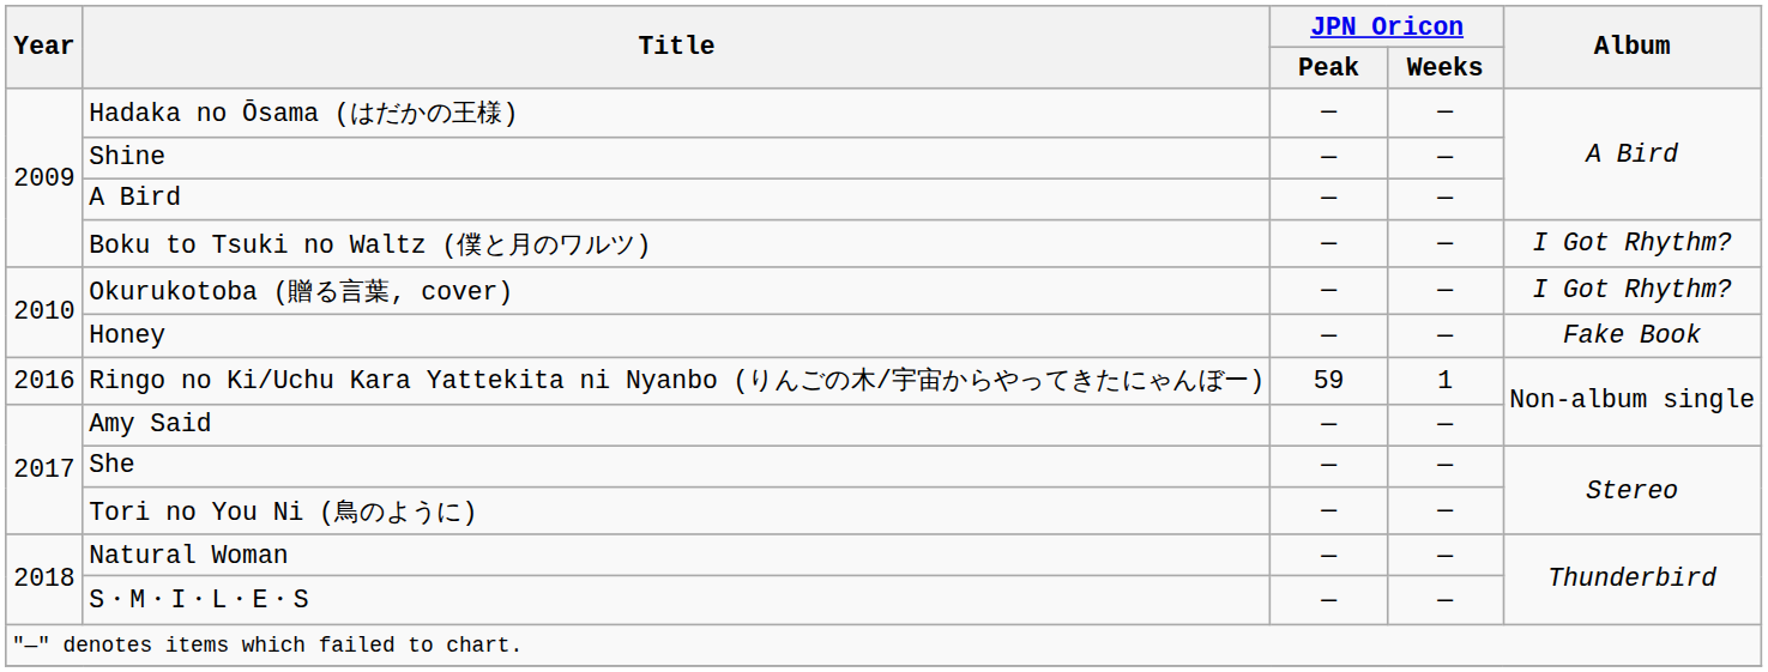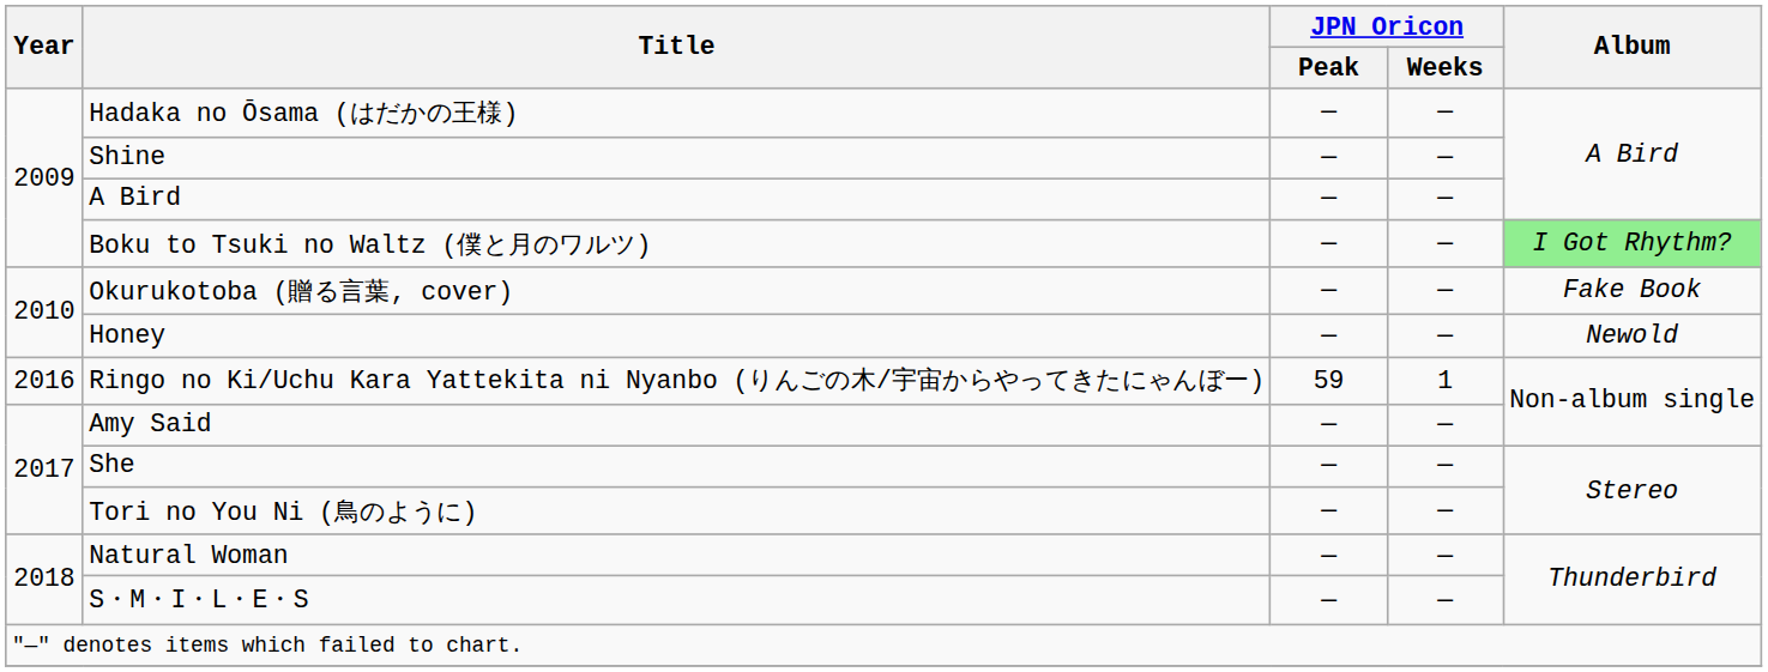 <table class="wikitable">
 <tr>
 <th rowspan="2" style="width:33px;">Year</th>
 <th rowspan="2">Title</th>
 <th colspan="2" style="width:106px;"><a href='#'>JPN Oricon</a></th>
 <th rowspan="2">Album</th>
 </tr>
 <tr>
 <th style="width:53px;">Peak</th>
 <th style="width:53px;">Weeks</th>
 </tr>
 <tr>
 <td rowspan="4" style="text-align:center;">2009</td>
 <td>Hadaka no Ōsama (はだかの王様)</td>
 <td style="text-align:center;">—</td>
 <td style="text-align:center;">—</td>
 <td rowspan="3" style="text-align:center;"><em>A Bird</em></td>
 </tr>
 <tr>
 <td>Shine</td>
 <td style="text-align:center;">—</td>
 <td style="text-align:center;">—</td>
 </tr>
 <tr>
 <td>A Bird</td>
 <td style="text-align:center;">—</td>
 <td style="text-align:center;">—</td>
 </tr>
 <tr>
 <td>Boku to Tsuki no Waltz (僕と月のワルツ)</td>
 <td style="text-align:center;">—</td>
 <td style="text-align:center;">—</td>
-<td style="text-align:center;"><em>I Got Rhythm?</em></td>
+<td style="background: lightgreen; text-align:center;"><em>I Got Rhythm?</em></td>
 </tr>
 <tr>
 <td rowspan="2" style="text-align:center;">2010</td>
 <td>Okurukotoba (贈る言葉, cover)</td>
 <td style="text-align:center;">—</td>
 <td style="text-align:center;">—</td>
-<td style="text-align:center;"><em>I Got Rhythm?</em></td>
+<td style="text-align:center;"><em>Fake Book</em></td>
 </tr>
 <tr>
 <td>Honey</td>
 <td style="text-align:center;">—</td>
 <td style="text-align:center;">—</td>
-<td style="text-align:center;"><em>Fake Book</em></td>
+<td style="text-align:center;"><em>Newold</em></td>
 </tr>
 <tr>
 <td style="text-align:center;">2016</td>
 <td>Ringo no Ki/Uchu Kara Yattekita ni Nyanbo (りんごの木/宇宙からやってきたにゃんぼー)</td>
 <td style="text-align:center;">59</td>
 <td style="text-align:center;">1</td>
 <td rowspan="2" style="text-align:center;">Non-album single</td>
 </tr>
 <tr>
 <td rowspan="3" style="text-align:center;">2017</td>
 <td>Amy Said</td>
 <td style="text-align:center;">—</td>
 <td style="text-align:center;">—</td>
 </tr>
 <tr>
 <td>She</td>
 <td style="text-align:center;">—</td>
 <td style="text-align:center;">—</td>
 <td rowspan="2" style="text-align:center;"><em>Stereo</em></td>
 </tr>
 <tr>
 <td>Tori no You Ni (鳥のように)</td>
 <td style="text-align:center;">—</td>
 <td style="text-align:center;">—</td>
 </tr>
 <tr>
 <td rowspan="2" style="text-align:center;">2018</td>
 <td>Natural Woman</td>
 <td style="text-align:center;">—</td>
 <td style="text-align:center;">—</td>
 <td rowspan="2" style="text-align:center;"><em>Thunderbird</em></td>
 </tr>
 <tr>
 <td>S・M・I・L・E・S</td>
 <td style="text-align:center;">—</td>
 <td style="text-align:center;">—</td>
 </tr>
 <tr>
 <td colspan="5"><small>"—" denotes items which failed to chart.</small></td>
 </tr>
 <tr>
 </tr>
 </table>
